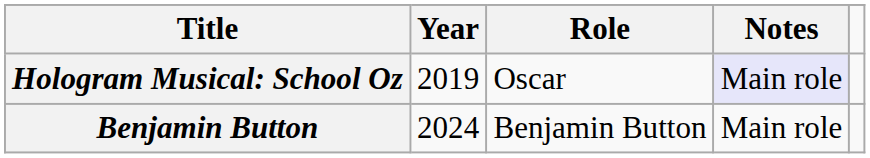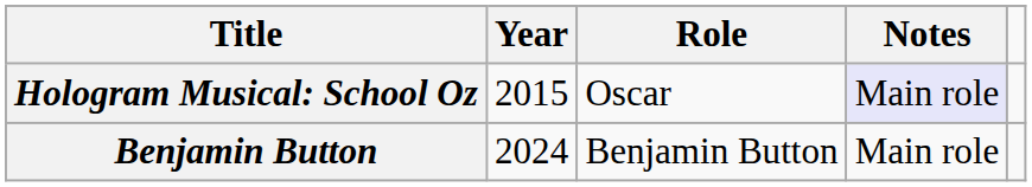 <table class="wikitable plainrowheaders sortable">
 <tr>
 <th scope="col">Title</th>
 <th scope="col">Year</th>
 <th scope="col">Role</th>
 <th scope="col" class="unsortable">Notes</th>
 </tr>
 <tr>
 <th scope="row"><em>Hologram Musical: School Oz</em></th>
-<td>2019</td>
+<td>2015</td>
 <td>Oscar</td>
 <td style="background: lavender;">Main role</td>
 <td></td>
 </tr>
 <tr>
 <th scope="row"><em>Benjamin Button</em></th>
 <td>2024</td>
 <td>Benjamin Button</td>
 <td>Main role</td>
 <td></td>
 </tr>
 </table>
